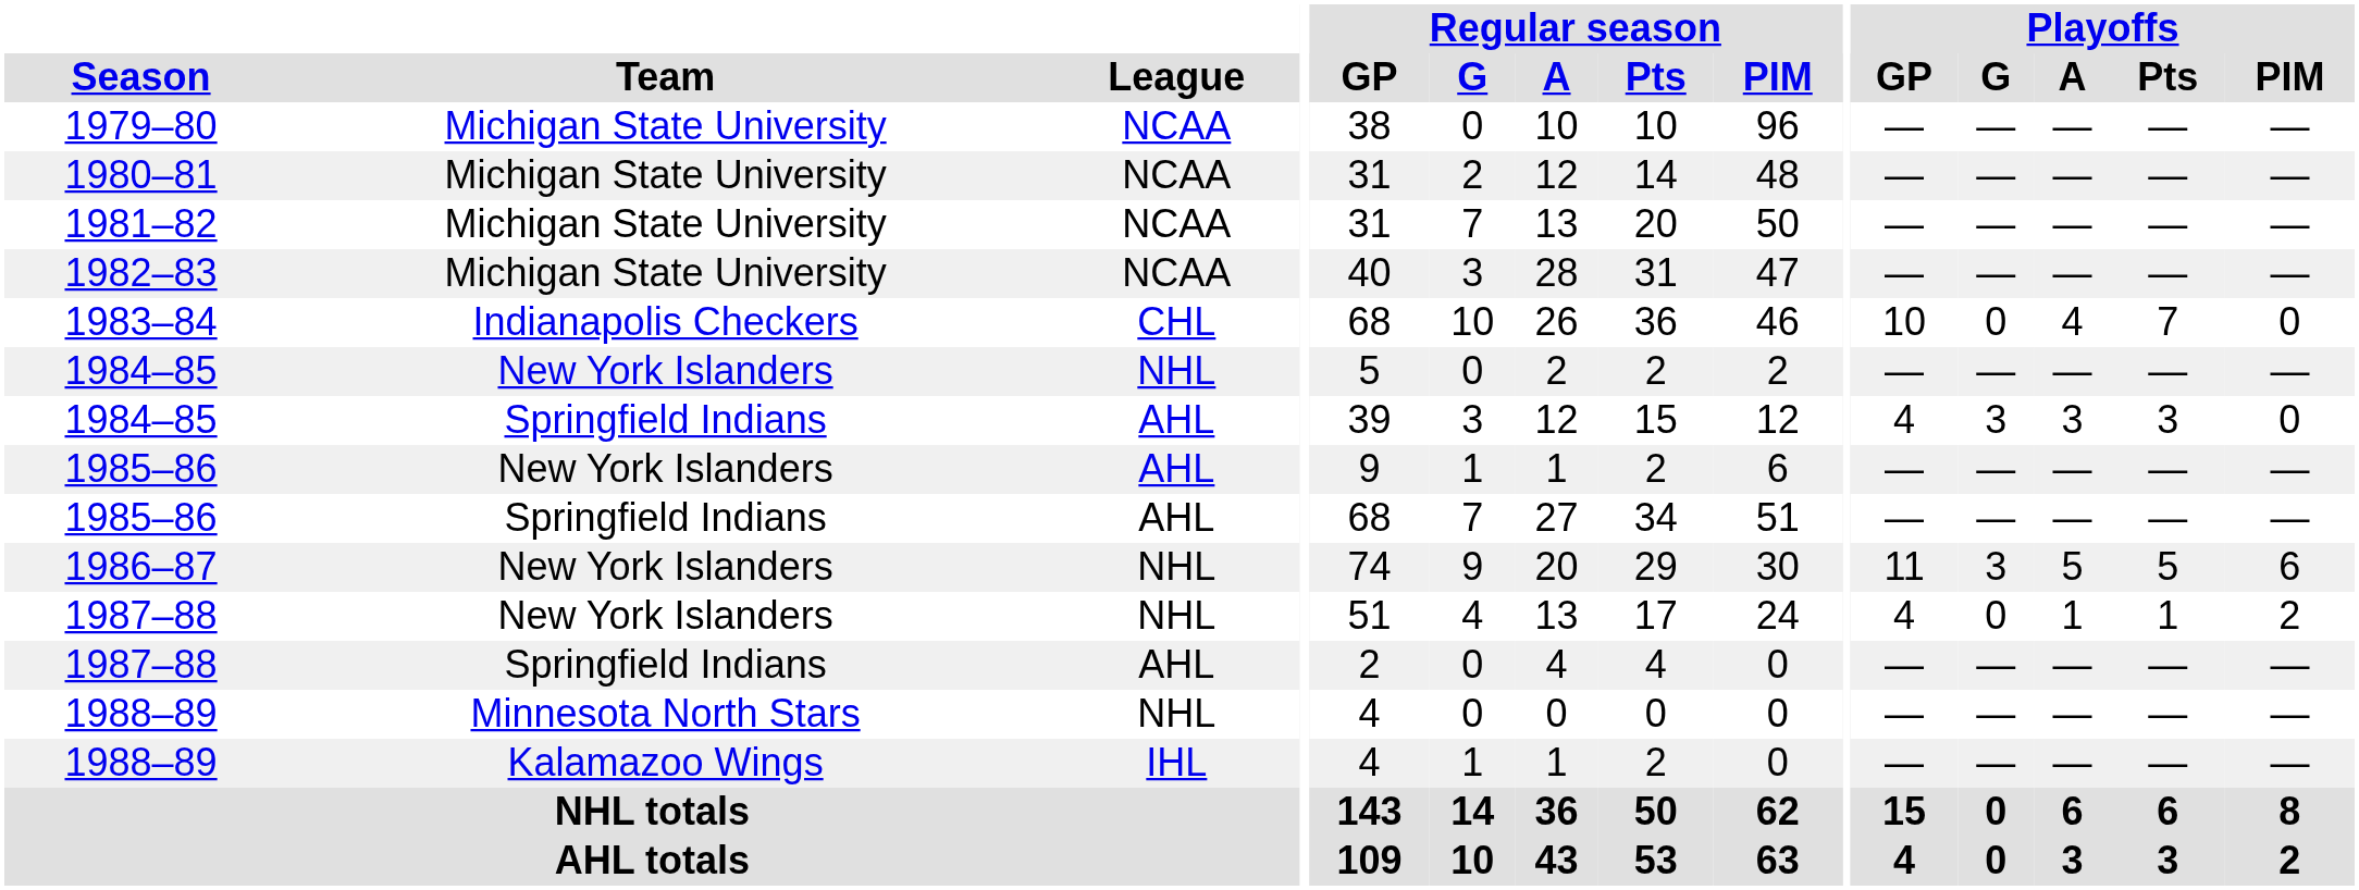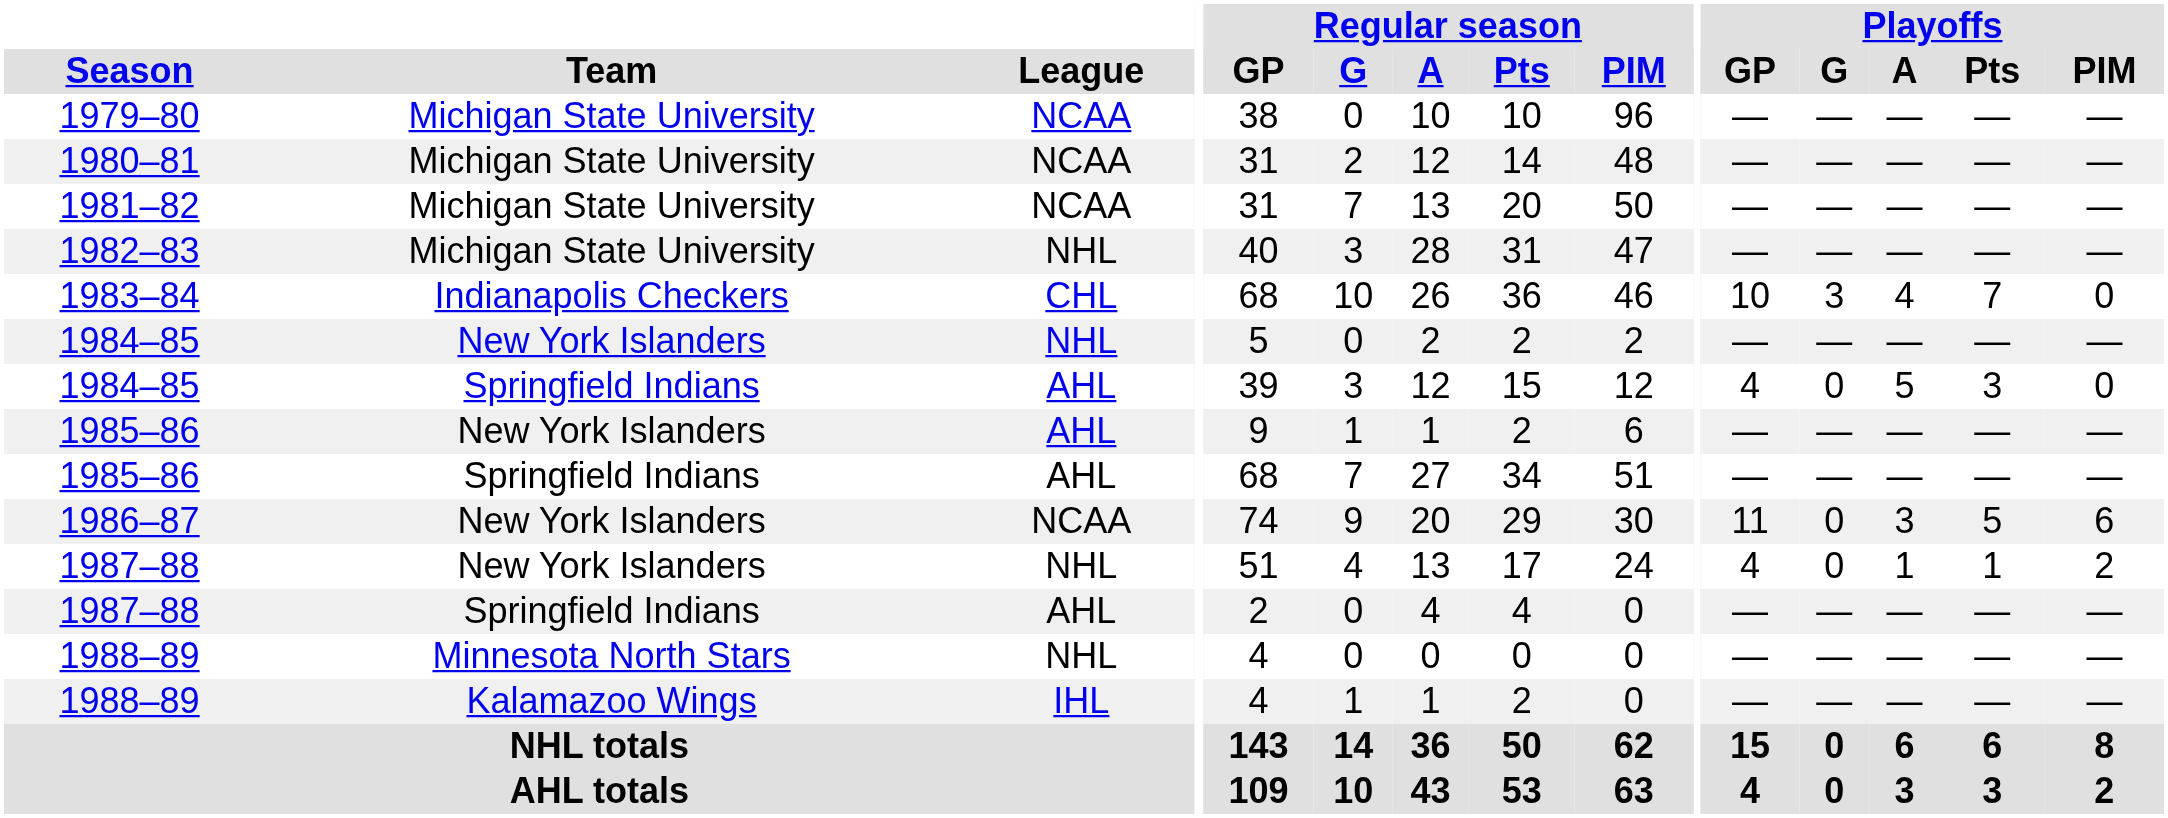 <table border="0" cellpadding="1" cellspacing="0" style="text-align:center; width:60em">
 <tr bgcolor="#e0e0e0">
 <th colspan="3" bgcolor="#ffffff"></th>
 <th rowspan="99" bgcolor="#ffffff"></th>
 <th colspan="5"><a href='#'>Regular season</a></th>
 <th rowspan="99" bgcolor="#ffffff"></th>
 <th colspan="5"><a href='#'>Playoffs</a></th>
 </tr>
 <tr bgcolor="#e0e0e0">
 <th><a href='#'>Season</a></th>
 <th>Team</th>
 <th>League</th>
 <th>GP</th>
 <th><a href='#'>G</a></th>
 <th><a href='#'>A</a></th>
 <th><a href='#'>Pts</a></th>
 <th><a href='#'>PIM</a></th>
 <th>GP</th>
 <th>G</th>
 <th>A</th>
 <th>Pts</th>
 <th>PIM</th>
 </tr>
 <tr>
 <td><a href='#'>1979–80</a></td>
 <td><a href='#'>Michigan State University</a></td>
 <td><a href='#'>NCAA</a></td>
 <td>38</td>
 <td>0</td>
 <td>10</td>
 <td>10</td>
 <td>96</td>
 <td>—</td>
 <td>—</td>
 <td>—</td>
 <td>—</td>
 <td>—</td>
 </tr>
 <tr bgcolor="#f0f0f0">
 <td><a href='#'>1980–81</a></td>
 <td>Michigan State University</td>
 <td>NCAA</td>
 <td>31</td>
 <td>2</td>
 <td>12</td>
 <td>14</td>
 <td>48</td>
 <td>—</td>
 <td>—</td>
 <td>—</td>
 <td>—</td>
 <td>—</td>
 </tr>
 <tr>
 <td><a href='#'>1981–82</a></td>
 <td>Michigan State University</td>
 <td>NCAA</td>
 <td>31</td>
 <td>7</td>
 <td>13</td>
 <td>20</td>
 <td>50</td>
 <td>—</td>
 <td>—</td>
 <td>—</td>
 <td>—</td>
 <td>—</td>
 </tr>
 <tr bgcolor="#f0f0f0">
 <td><a href='#'>1982–83</a></td>
 <td>Michigan State University</td>
-<td>NCAA</td>
+<td>NHL</td>
 <td>40</td>
 <td>3</td>
 <td>28</td>
 <td>31</td>
 <td>47</td>
 <td>—</td>
 <td>—</td>
 <td>—</td>
 <td>—</td>
 <td>—</td>
 </tr>
 <tr>
 <td><a href='#'>1983–84</a></td>
 <td><a href='#'>Indianapolis Checkers</a></td>
 <td><a href='#'>CHL</a></td>
 <td>68</td>
 <td>10</td>
 <td>26</td>
 <td>36</td>
 <td>46</td>
 <td>10</td>
-<td>0</td>
+<td>3</td>
 <td>4</td>
 <td>7</td>
 <td>0</td>
 </tr>
 <tr bgcolor="#f0f0f0">
 <td><a href='#'>1984–85</a></td>
 <td><a href='#'>New York Islanders</a></td>
 <td><a href='#'>NHL</a></td>
 <td>5</td>
 <td>0</td>
 <td>2</td>
 <td>2</td>
 <td>2</td>
 <td>—</td>
 <td>—</td>
 <td>—</td>
 <td>—</td>
 <td>—</td>
 </tr>
 <tr>
 <td><a href='#'>1984–85</a></td>
 <td><a href='#'>Springfield Indians</a></td>
 <td><a href='#'>AHL</a></td>
 <td>39</td>
 <td>3</td>
 <td>12</td>
 <td>15</td>
 <td>12</td>
 <td>4</td>
-<td>3</td>
-<td>3</td>
+<td>0</td>
+<td>5</td>
 <td>3</td>
 <td>0</td>
 </tr>
 <tr bgcolor="#f0f0f0">
 <td><a href='#'>1985–86</a></td>
 <td>New York Islanders</td>
 <td><a href='#'>AHL</a></td>
 <td>9</td>
 <td>1</td>
 <td>1</td>
 <td>2</td>
 <td>6</td>
 <td>—</td>
 <td>—</td>
 <td>—</td>
 <td>—</td>
 <td>—</td>
 </tr>
 <tr>
 <td><a href='#'>1985–86</a></td>
 <td>Springfield Indians</td>
 <td>AHL</td>
 <td>68</td>
 <td>7</td>
 <td>27</td>
 <td>34</td>
 <td>51</td>
 <td>—</td>
 <td>—</td>
 <td>—</td>
 <td>—</td>
 <td>—</td>
 </tr>
 <tr bgcolor="#f0f0f0">
 <td><a href='#'>1986–87</a></td>
 <td>New York Islanders</td>
-<td>NHL</td>
+<td>NCAA</td>
 <td>74</td>
 <td>9</td>
 <td>20</td>
 <td>29</td>
 <td>30</td>
 <td>11</td>
+<td>0</td>
 <td>3</td>
-<td>5</td>
 <td>5</td>
 <td>6</td>
 </tr>
 <tr>
 <td><a href='#'>1987–88</a></td>
 <td>New York Islanders</td>
 <td>NHL</td>
 <td>51</td>
 <td>4</td>
 <td>13</td>
 <td>17</td>
 <td>24</td>
 <td>4</td>
 <td>0</td>
 <td>1</td>
 <td>1</td>
 <td>2</td>
 </tr>
 <tr bgcolor="#f0f0f0">
 <td><a href='#'>1987–88</a></td>
 <td>Springfield Indians</td>
 <td>AHL</td>
 <td>2</td>
 <td>0</td>
 <td>4</td>
 <td>4</td>
 <td>0</td>
 <td>—</td>
 <td>—</td>
 <td>—</td>
 <td>—</td>
 <td>—</td>
 </tr>
 <tr>
 <td><a href='#'>1988–89</a></td>
 <td><a href='#'>Minnesota North Stars</a></td>
 <td>NHL</td>
 <td>4</td>
 <td>0</td>
 <td>0</td>
 <td>0</td>
 <td>0</td>
 <td>—</td>
 <td>—</td>
 <td>—</td>
 <td>—</td>
 <td>—</td>
 </tr>
 <tr bgcolor="#f0f0f0">
 <td><a href='#'>1988–89</a></td>
 <td><a href='#'>Kalamazoo Wings</a></td>
 <td><a href='#'>IHL</a></td>
 <td>4</td>
 <td>1</td>
 <td>1</td>
 <td>2</td>
 <td>0</td>
 <td>—</td>
 <td>—</td>
 <td>—</td>
 <td>—</td>
 <td>—</td>
 </tr>
 <tr>
 </tr>
 <tr ALIGN="center" bgcolor="#e0e0e0">
 <th colspan="3">NHL totals</th>
 <th ALIGN="center">143</th>
 <th ALIGN="center">14</th>
 <th ALIGN="center">36</th>
 <th ALIGN="center">50</th>
 <th ALIGN="center">62</th>
 <th ALIGN="center">15</th>
 <th ALIGN="center">0</th>
 <th ALIGN="center">6</th>
 <th ALIGN="center">6</th>
 <th ALIGN="center">8</th>
 </tr>
 <tr>
 </tr>
 <tr ALIGN="center" bgcolor="#e0e0e0">
 <th colspan="3">AHL totals</th>
 <th ALIGN="center">109</th>
 <th ALIGN="center">10</th>
 <th ALIGN="center">43</th>
 <th ALIGN="center">53</th>
 <th ALIGN="center">63</th>
 <th ALIGN="center">4</th>
 <th ALIGN="center">0</th>
 <th ALIGN="center">3</th>
 <th ALIGN="center">3</th>
 <th ALIGN="center">2</th>
 </tr>
 </table>
